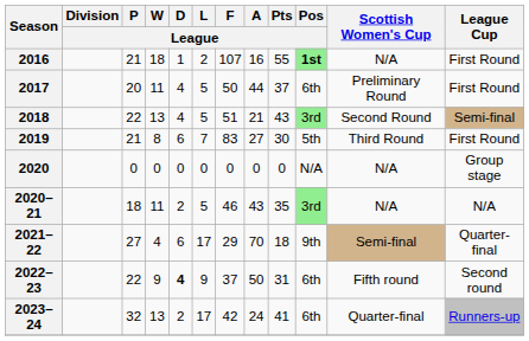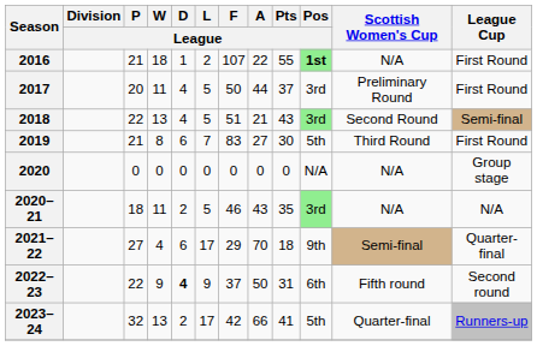 <table class="wikitable sortable" style="text-align: center">
 <tr>
 <th rowspan="2" scope="col">Season</th>
 <th scope="col">Division</th>
 <th width="20" scope="col" data-sort-type="number">P</th>
 <th width="20" scope="col" data-sort-type="number">W</th>
 <th width="20" scope="col" data-sort-type="number">D</th>
 <th width="20" scope="col" data-sort-type="number">L</th>
 <th width="20" scope="col" data-sort-type="number">F</th>
 <th width="20" scope="col" data-sort-type="number">A</th>
 <th width="20" scope="col" data-sort-type="number">Pts</th>
 <th scope="col" data-sort-type="number">Pos</th>
 <th rowspan="2" scope="col"><a href='#'>Scottish Women's Cup</a></th>
 <th rowspan="2" scope="col">League Cup</th>
 </tr>
 <tr class="unsortable">
 <th colspan="9" scope="col">League</th>
 </tr>
 <tr>
 <th scope="row">2016</th>
 <td></td>
 <td>21</td>
 <td>18</td>
 <td>1</td>
 <td>2</td>
 <td>107</td>
-<td>16</td>
+<td>22</td>
 <td>55</td>
 <td bgcolor=lightgreen><strong>1st</strong></td>
 <td>N/A</td>
 <td>First Round</td>
 </tr>
 <tr>
 <th scope="row">2017</th>
 <td></td>
 <td>20</td>
 <td>11</td>
 <td>4</td>
 <td>5</td>
 <td>50</td>
 <td>44</td>
 <td>37</td>
-<td>6th</td>
+<td>3rd</td>
 <td>Preliminary Round</td>
 <td>First Round</td>
 </tr>
 <tr>
 <th scope="row">2018</th>
 <td></td>
 <td>22</td>
 <td>13</td>
 <td>4</td>
 <td>5</td>
 <td>51</td>
 <td>21</td>
 <td>43</td>
 <td bgcolor=lightgreen>3rd</td>
 <td>Second Round</td>
 <td bgcolor=tan>Semi-final</td>
 </tr>
 <tr>
 <th scope="row">2019</th>
 <td></td>
 <td>21</td>
 <td>8</td>
 <td>6</td>
 <td>7</td>
 <td>83</td>
 <td>27</td>
 <td>30</td>
 <td>5th</td>
 <td>Third Round</td>
 <td>First Round</td>
 </tr>
 <tr>
 <th scope="row">2020</th>
 <td></td>
 <td>0</td>
 <td>0</td>
 <td>0</td>
 <td>0</td>
 <td>0</td>
 <td>0</td>
 <td>0</td>
 <td>N/A</td>
 <td>N/A</td>
 <td>Group stage</td>
 </tr>
 <tr>
 <th scope="row">2020–21</th>
 <td></td>
 <td>18</td>
 <td>11</td>
 <td>2</td>
 <td>5</td>
 <td>46</td>
 <td>43</td>
 <td>35</td>
 <td bgcolor=lightgreen>3rd</td>
 <td>N/A</td>
 <td>N/A</td>
 </tr>
 <tr>
 <th scope="row">2021–22</th>
 <td></td>
 <td>27</td>
 <td>4</td>
 <td>6</td>
 <td>17</td>
 <td>29</td>
 <td>70</td>
 <td>18</td>
 <td>9th</td>
 <td bgcolor=tan>Semi-final</td>
 <td>Quarter-final</td>
 </tr>
 <tr>
 <th scope="row">2022–23</th>
 <td></td>
 <td>22</td>
 <td>9</td>
 <td><strong>4</strong></td>
 <td>9</td>
 <td>37</td>
 <td>50</td>
 <td>31</td>
 <td>6th</td>
 <td>Fifth round</td>
 <td>Second round</td>
 </tr>
 <tr>
 <th scope="row">2023–24</th>
 <td></td>
 <td>32</td>
 <td>13</td>
 <td>2</td>
 <td>17</td>
 <td>42</td>
-<td>24</td>
+<td>66</td>
 <td>41</td>
-<td>6th</td>
+<td>5th</td>
 <td>Quarter-final</td>
 <td bgcolor=silver><a href='#'>Runners-up</a></td>
 </tr>
 <tr>
 </tr>
 </table>
